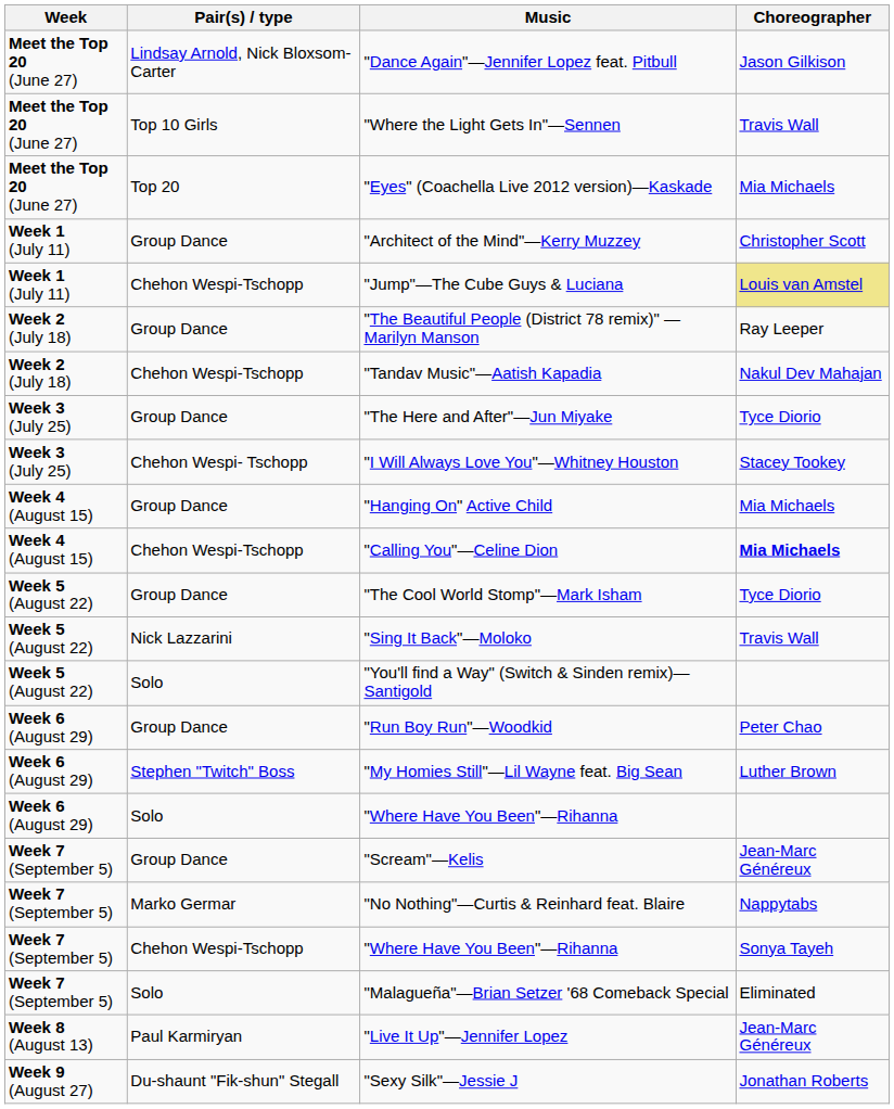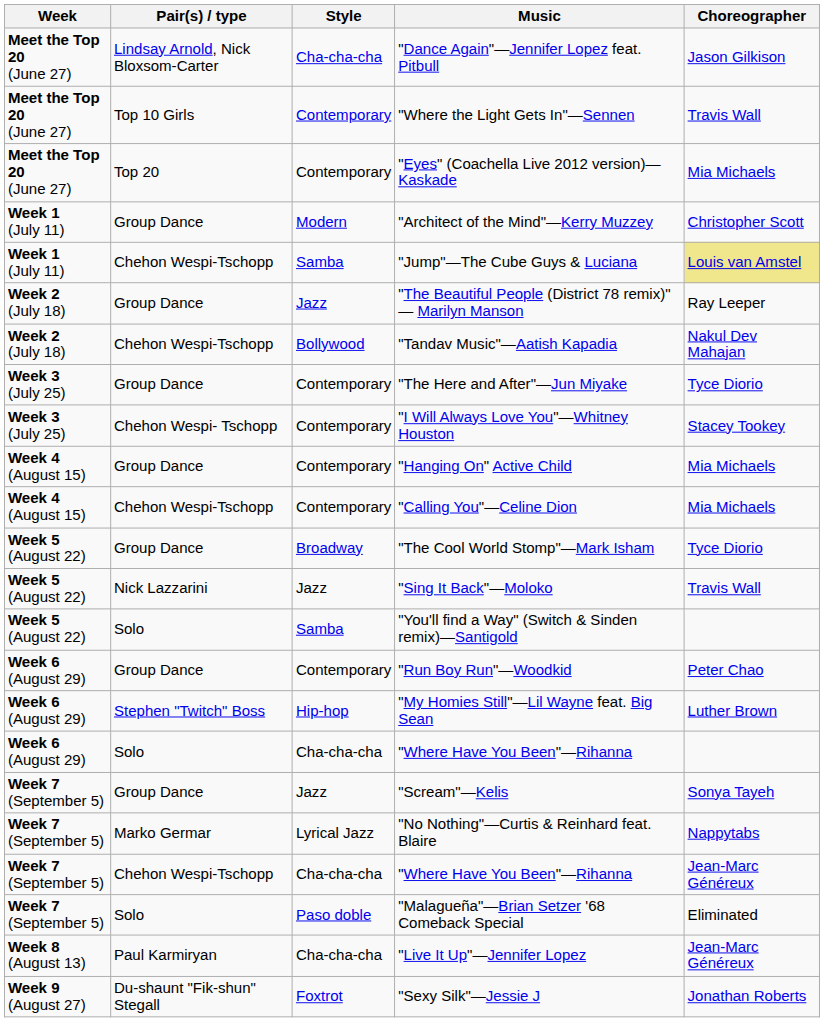 <table class="wikitable" width:80%">
 <tr>
 <th scope="col">Week</th>
 <th scope="col">Pair(s) / type</th>
+<th scope="col">Style</th>
 <th scope="col">Music</th>
 <th scope="col">Choreographer</th>
 </tr>
 <tr>
 <td scope="row"><strong>Meet the Top 20</strong><br>(June 27)</td>
 <td><a href='#'>Lindsay Arnold</a>, Nick Bloxsom-Carter</td>
+<td><a href='#'>Cha-cha-cha</a></td>
 <td>"<a href='#'>Dance Again</a>"—<a href='#'>Jennifer Lopez</a> feat. <a href='#'>Pitbull</a></td>
 <td><a href='#'>Jason Gilkison</a></td>
 </tr>
 <tr>
 <td scope="row"><strong>Meet the Top 20</strong><br>(June 27)</td>
 <td>Top 10 Girls</td>
+<td><a href='#'>Contemporary</a></td>
 <td>"Where the Light Gets In"—<a href='#'>Sennen</a></td>
 <td><a href='#'>Travis Wall</a></td>
 </tr>
 <tr>
 <td scope="row"><strong>Meet the Top 20</strong><br>(June 27)</td>
 <td>Top 20</td>
+<td>Contemporary</td>
 <td>"<a href='#'>Eyes</a>" (Coachella Live 2012 version)—<a href='#'>Kaskade</a></td>
 <td><a href='#'>Mia Michaels</a></td>
 </tr>
 <tr>
 <td scope="row"><strong>Week 1</strong><br>(July 11)</td>
 <td>Group Dance</td>
+<td><a href='#'>Modern</a></td>
 <td>"Architect of the Mind"—<a href='#'>Kerry Muzzey</a></td>
 <td><a href='#'>Christopher Scott</a></td>
 </tr>
 <tr>
 <td scope="row"><strong>Week 1</strong><br>(July 11)</td>
 <td>Chehon Wespi-Tschopp</td>
+<td><a href='#'>Samba</a></td>
 <td>"Jump"—The Cube Guys & <a href='#'>Luciana</a></td>
 <td style="background: khaki;"><a href='#'>Louis van Amstel</a></td>
 </tr>
 <tr>
 <td scope="row"><strong>Week 2</strong><br>(July 18)</td>
 <td>Group Dance</td>
+<td><a href='#'>Jazz</a></td>
 <td>"<a href='#'>The Beautiful People</a> (District 78 remix)" — <a href='#'>Marilyn Manson</a></td>
 <td>Ray Leeper</td>
 </tr>
 <tr>
 <td scope="row"><strong>Week 2</strong><br>(July 18)</td>
 <td>Chehon Wespi-Tschopp</td>
+<td><a href='#'>Bollywood</a></td>
 <td>"Tandav Music"—<a href='#'>Aatish Kapadia</a></td>
 <td><a href='#'>Nakul Dev Mahajan</a></td>
 </tr>
 <tr>
 <td scope="row"><strong>Week 3</strong><br>(July 25)</td>
 <td>Group Dance</td>
+<td>Contemporary</td>
 <td>"The Here and After"—<a href='#'>Jun Miyake</a></td>
 <td><a href='#'>Tyce Diorio</a></td>
 </tr>
 <tr>
 <td scope="row"><strong>Week 3</strong><br>(July 25)</td>
 <td>Chehon Wespi- Tschopp</td>
+<td>Contemporary</td>
 <td>"<a href='#'>I Will Always Love You</a>"—<a href='#'>Whitney Houston</a></td>
 <td><a href='#'>Stacey Tookey</a></td>
 </tr>
 <tr>
 <td scope="row"><strong>Week 4</strong><br>(August 15)</td>
 <td>Group Dance</td>
+<td>Contemporary</td>
 <td>"<a href='#'>Hanging On</a>" <a href='#'>Active Child</a></td>
 <td><a href='#'>Mia Michaels</a></td>
 </tr>
 <tr>
 <td scope="row"><strong>Week 4</strong><br>(August 15)</td>
 <td>Chehon Wespi-Tschopp</td>
+<td>Contemporary</td>
 <td>"<a href='#'>Calling You</a>"—<a href='#'>Celine Dion</a></td>
-<td><strong><a href='#'>Mia Michaels</a></strong></td>
+<td><a href='#'>Mia Michaels</a></td>
 </tr>
 <tr>
 <td scope="row"><strong>Week 5</strong><br>(August 22)</td>
 <td>Group Dance</td>
+<td><a href='#'>Broadway</a></td>
 <td>"The Cool World Stomp"—<a href='#'>Mark Isham</a></td>
 <td><a href='#'>Tyce Diorio</a></td>
 </tr>
 <tr>
 <td scope="row"><strong>Week 5</strong><br>(August 22)</td>
 <td>Nick Lazzarini</td>
+<td>Jazz</td>
 <td>"<a href='#'>Sing It Back</a>"—<a href='#'>Moloko</a></td>
 <td><a href='#'>Travis Wall</a></td>
 </tr>
 <tr>
 <td scope="row"><strong>Week 5</strong><br>(August 22)</td>
 <td>Solo</td>
+<td><a href='#'>Samba</a></td>
 <td>"You'll find a Way" (Switch & Sinden remix)—<a href='#'>Santigold</a></td>
 <td></td>
 </tr>
 <tr>
 <td scope="row"><strong>Week 6</strong><br>(August 29)</td>
 <td>Group Dance</td>
+<td>Contemporary</td>
 <td>"<a href='#'>Run Boy Run</a>"—<a href='#'>Woodkid</a></td>
 <td><a href='#'>Peter Chao</a></td>
 </tr>
 <tr>
 <td scope="row"><strong>Week 6</strong><br>(August 29)</td>
 <td><a href='#'>Stephen "Twitch" Boss</a></td>
+<td><a href='#'>Hip-hop</a></td>
 <td>"<a href='#'>My Homies Still</a>"—<a href='#'>Lil Wayne</a> feat. <a href='#'>Big Sean</a></td>
 <td><a href='#'>Luther Brown</a></td>
 </tr>
 <tr>
 <td scope="row"><strong>Week 6</strong><br>(August 29)</td>
 <td>Solo</td>
+<td>Cha-cha-cha</td>
 <td>"<a href='#'>Where Have You Been</a>"—<a href='#'>Rihanna</a></td>
 <td></td>
 </tr>
 <tr>
 <td scope="row"><strong>Week 7</strong><br>(September 5)</td>
 <td>Group Dance</td>
+<td>Jazz</td>
 <td>"Scream"—<a href='#'>Kelis</a></td>
-<td><a href='#'>Jean-Marc Généreux</a></td>
+<td><a href='#'>Sonya Tayeh</a></td>
 </tr>
 <tr>
 <td scope="row"><strong>Week 7</strong><br>(September 5)</td>
 <td>Marko Germar</td>
+<td>Lyrical Jazz</td>
 <td>"No Nothing"—Curtis & Reinhard feat. Blaire</td>
 <td><a href='#'>Nappytabs</a></td>
 </tr>
 <tr>
 <td scope="row"><strong>Week 7</strong><br>(September 5)</td>
 <td>Chehon Wespi-Tschopp</td>
+<td>Cha-cha-cha</td>
 <td>"<a href='#'>Where Have You Been</a>"—<a href='#'>Rihanna</a></td>
-<td><a href='#'>Sonya Tayeh</a></td>
+<td><a href='#'>Jean-Marc Généreux</a></td>
 </tr>
 <tr>
 <td scope="row"><strong>Week 7</strong><br>(September 5)</td>
 <td>Solo</td>
+<td><a href='#'>Paso doble</a></td>
 <td>"Malagueña"—<a href='#'>Brian Setzer</a> '68 Comeback Special</td>
 <td>Eliminated</td>
 </tr>
 <tr>
 <td scope="row"><strong>Week 8</strong><br>(August 13)</td>
 <td>Paul Karmiryan</td>
+<td>Cha-cha-cha</td>
 <td>"<a href='#'>Live It Up</a>"—<a href='#'>Jennifer Lopez</a></td>
 <td><a href='#'>Jean-Marc Généreux</a></td>
 </tr>
 <tr>
 <td scope="row"><strong>Week 9</strong><br>(August 27)</td>
 <td>Du-shaunt "Fik-shun" Stegall</td>
+<td><a href='#'>Foxtrot</a></td>
 <td>"Sexy Silk"—<a href='#'>Jessie J</a></td>
 <td><a href='#'>Jonathan Roberts</a></td>
 </tr>
 </table>
